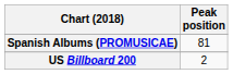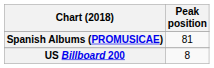 <table class="wikitable sortable plainrowheaders" style="text-align:center">
 <tr>
 <th scope="col">Chart (2018)</th>
 <th scope="col">Peak<br> position</th>
 </tr>
 <tr>
 </tr>
 <tr>
 </tr>
 <tr>
 </tr>
 <tr>
 </tr>
 <tr>
 </tr>
 <tr>
 </tr>
 <tr>
 </tr>
 <tr>
 </tr>
 <tr>
 </tr>
 <tr>
 </tr>
 <tr>
 <th scope="row">Spanish Albums (<a href='#'>PROMUSICAE</a>)</th>
 <td>81</td>
 </tr>
 <tr>
 </tr>
 <tr>
 </tr>
 <tr>
 <th scope="row">US <a href='#'><em>Billboard</em> 200</a></th>
-<td>2</td>
+<td>8</td>
 </tr>
 </table>
